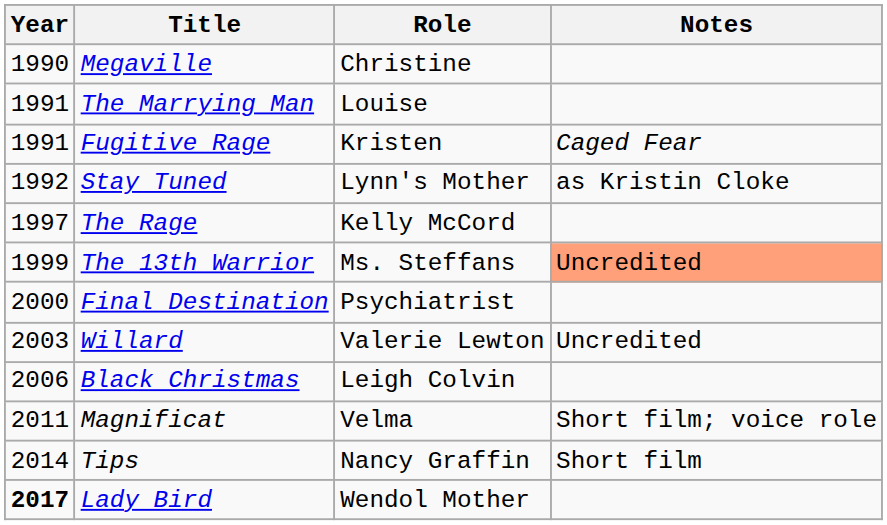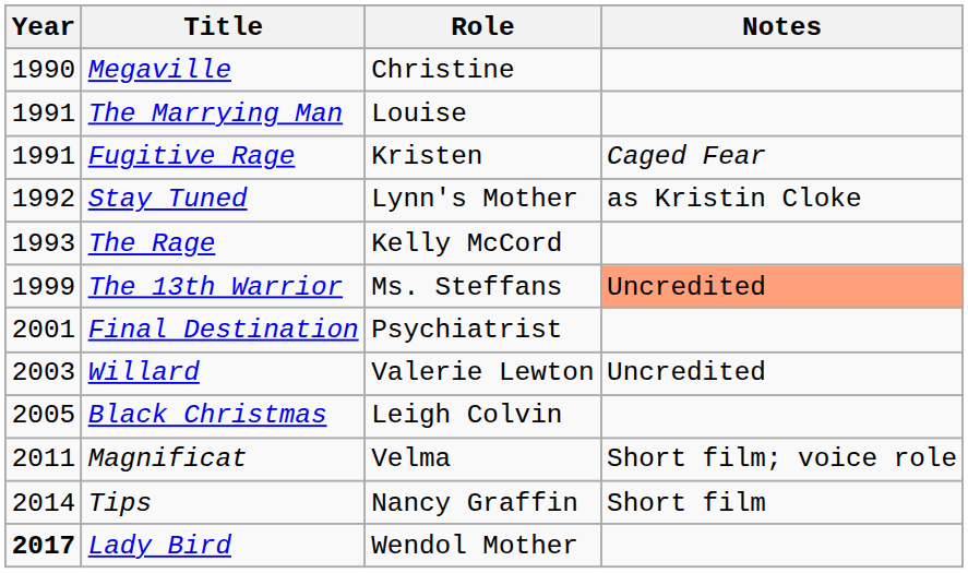 <table class="wikitable">
 <tr>
 <th>Year</th>
 <th>Title</th>
 <th>Role</th>
 <th>Notes</th>
 </tr>
 <tr>
 <td>1990</td>
 <td><em><a href='#'>Megaville</a></em></td>
 <td>Christine</td>
 <td></td>
 </tr>
 <tr>
 <td>1991</td>
 <td><em><a href='#'>The Marrying Man</a></em></td>
 <td>Louise</td>
 <td></td>
 </tr>
 <tr>
 <td>1991</td>
 <td><em><a href='#'>Fugitive Rage</a></em></td>
 <td>Kristen</td>
 <td> <em>Caged Fear</em></td>
 </tr>
 <tr>
 <td>1992</td>
 <td><em><a href='#'>Stay Tuned</a></em></td>
 <td>Lynn's Mother</td>
 <td>as Kristin Cloke</td>
 </tr>
 <tr>
-<td>1997</td>
+<td>1993</td>
 <td><em><a href='#'>The Rage</a></em></td>
 <td>Kelly McCord</td>
 <td></td>
 </tr>
 <tr>
 <td>1999</td>
 <td><em><a href='#'>The 13th Warrior</a></em></td>
 <td>Ms. Steffans</td>
 <td style="background: lightsalmon;">Uncredited</td>
 </tr>
 <tr>
-<td>2000</td>
+<td>2001</td>
 <td><em><a href='#'>Final Destination</a></em></td>
 <td>Psychiatrist</td>
 <td></td>
 </tr>
 <tr>
 <td>2003</td>
 <td><em><a href='#'>Willard</a></em></td>
 <td>Valerie Lewton</td>
 <td>Uncredited</td>
 </tr>
 <tr>
-<td>2006</td>
+<td>2005</td>
 <td><em><a href='#'>Black Christmas</a></em></td>
 <td>Leigh Colvin</td>
 <td></td>
 </tr>
 <tr>
 <td>2011</td>
 <td><em>Magnificat</em></td>
 <td>Velma</td>
 <td>Short film; voice role</td>
 </tr>
 <tr>
 <td>2014</td>
 <td><em>Tips</em></td>
 <td>Nancy Graffin</td>
 <td>Short film</td>
 </tr>
 <tr>
 <td><strong>2017</strong></td>
 <td><em><a href='#'>Lady Bird</a></em></td>
 <td>Wendol Mother</td>
 <td></td>
 </tr>
 </table>
